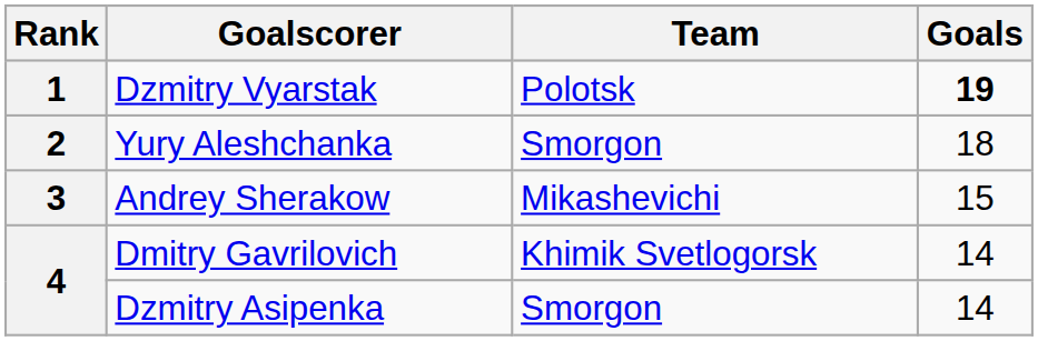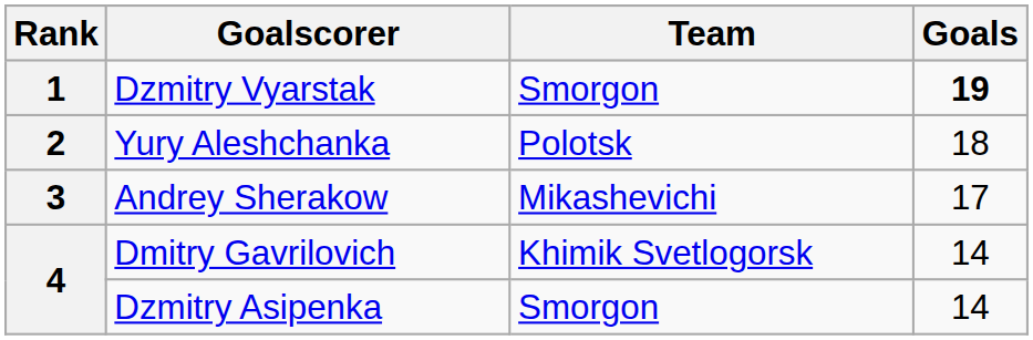 <table class="wikitable" style="font-size: 95%;">
 <tr bgcolor="#CCCCCC" align="center">
 <th>Rank</th>
 <th width=170>Goalscorer</th>
 <th width=170>Team</th>
 <th>Goals</th>
 </tr>
 <tr>
 <th align="center">1</th>
 <td> <a href='#'>Dzmitry Vyarstak</a></td>
-<td><a href='#'>Polotsk</a></td>
+<td><a href='#'>Smorgon</a></td>
 <td align="center"><strong>19</strong></td>
 </tr>
 <tr>
 <th align="center">2</th>
 <td> <a href='#'>Yury Aleshchanka</a></td>
-<td><a href='#'>Smorgon</a></td>
+<td><a href='#'>Polotsk</a></td>
 <td align="center">18</td>
 </tr>
 <tr>
 <th align="center">3</th>
 <td> <a href='#'>Andrey Sherakow</a></td>
 <td><a href='#'>Mikashevichi</a></td>
-<td align="center">15</td>
+<td align="center">17</td>
 </tr>
 <tr>
 <th align="center" rowspan="2">4</th>
 <td> <a href='#'>Dmitry Gavrilovich</a></td>
 <td><a href='#'>Khimik Svetlogorsk</a></td>
 <td align="center">14</td>
 </tr>
 <tr>
 <td> <a href='#'>Dzmitry Asipenka</a></td>
 <td><a href='#'>Smorgon</a></td>
 <td align="center">14</td>
 </tr>
 </table>
